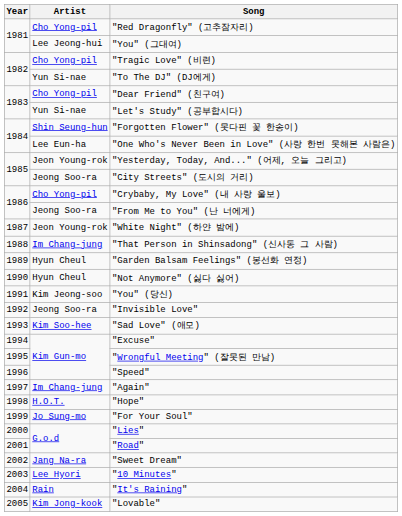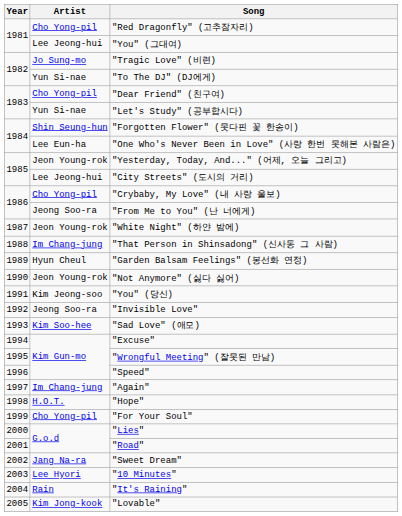 <table class="wikitable">
 <tr>
 <th>Year</th>
 <th>Artist</th>
 <th>Song</th>
 </tr>
 <tr>
 <td rowspan="2">1981</td>
 <td><a href='#'>Cho Yong-pil</a></td>
 <td>"Red Dragonfly" (고추잠자리)</td>
 </tr>
 <tr>
 <td>Lee Jeong-hui</td>
 <td>"You" (그대여)</td>
 </tr>
 <tr>
 <td rowspan="2">1982</td>
-<td><a href='#'>Cho Yong-pil</a></td>
+<td><a href='#'>Jo Sung-mo</a></td>
 <td>"Tragic Love" (비련)</td>
 </tr>
 <tr>
 <td>Yun Si-nae</td>
 <td>"To The DJ" (DJ에게)</td>
 </tr>
 <tr>
 <td rowspan="2">1983</td>
 <td><a href='#'>Cho Yong-pil</a></td>
 <td>"Dear Friend" (친구여)</td>
 </tr>
 <tr>
 <td>Yun Si-nae</td>
 <td>"Let's Study" (공부합시다)</td>
 </tr>
 <tr>
 <td rowspan="2">1984</td>
 <td><a href='#'>Shin Seung-hun</a></td>
 <td>"Forgotten Flower" (못다핀 꽃 한송이)</td>
 </tr>
 <tr>
 <td>Lee Eun-ha</td>
 <td>"One Who's Never Been in Love" (사랑 한번 못해본 사람은)</td>
 </tr>
 <tr>
 <td rowspan="2">1985</td>
 <td>Jeon Young-rok</td>
 <td>"Yesterday, Today, And..." (어제, 오늘 그리고)</td>
 </tr>
 <tr>
-<td>Jeong Soo-ra</td>
+<td>Lee Jeong-hui</td>
 <td>"City Streets" (도시의 거리)</td>
 </tr>
 <tr>
 <td rowspan="2">1986</td>
 <td><a href='#'>Cho Yong-pil</a></td>
 <td>"Crybaby, My Love" (내 사랑 울보)</td>
 </tr>
 <tr>
 <td>Jeong Soo-ra</td>
 <td>"From Me to You" (난 너에게)</td>
 </tr>
 <tr>
 <td>1987</td>
 <td>Jeon Young-rok</td>
 <td>"White Night" (하얀 밤에)</td>
 </tr>
 <tr>
 <td>1988</td>
 <td><a href='#'>Im Chang-jung</a></td>
 <td>"That Person in Shinsadong" (신사동 그 사람)</td>
 </tr>
 <tr>
 <td>1989</td>
 <td>Hyun Cheul</td>
 <td>"Garden Balsam Feelings" (봉선화 연정)</td>
 </tr>
 <tr>
 <td>1990</td>
-<td>Hyun Cheul</td>
+<td>Jeon Young-rok</td>
 <td>"Not Anymore" (싫다 싫어)</td>
 </tr>
 <tr>
 <td>1991</td>
 <td Kim Jung-soo>Kim Jeong-soo</td>
 <td>"You" (당신)</td>
 </tr>
 <tr>
 <td>1992</td>
 <td>Jeong Soo-ra</td>
 <td>"Invisible Love"</td>
 </tr>
 <tr>
 <td>1993</td>
 <td><a href='#'>Kim Soo-hee</a></td>
 <td>"Sad Love" (애모)</td>
 </tr>
 <tr>
 <td>1994</td>
 <td rowspan="3"><a href='#'>Kim Gun-mo</a></td>
 <td>"Excuse"</td>
 </tr>
 <tr>
 <td>1995</td>
 <td>"<a href='#'>Wrongful Meeting</a>" (잘못된 만남)</td>
 </tr>
 <tr>
 <td>1996</td>
 <td>"Speed"</td>
 </tr>
 <tr>
 <td>1997</td>
 <td><a href='#'>Im Chang-jung</a></td>
 <td>"Again"</td>
 </tr>
 <tr>
 <td>1998</td>
 <td><a href='#'>H.O.T.</a></td>
 <td>"Hope"</td>
 </tr>
 <tr>
 <td>1999</td>
-<td><a href='#'>Jo Sung-mo</a></td>
+<td><a href='#'>Cho Yong-pil</a></td>
 <td>"For Your Soul"</td>
 </tr>
 <tr>
 <td>2000</td>
 <td rowspan="2"><a href='#'>G.o.d</a></td>
 <td>"<a href='#'>Lies</a>"</td>
 </tr>
 <tr>
 <td>2001</td>
 <td>"<a href='#'>Road</a>"</td>
 </tr>
 <tr>
 <td>2002</td>
 <td><a href='#'>Jang Na-ra</a></td>
 <td>"Sweet Dream"</td>
 </tr>
 <tr>
 <td>2003</td>
 <td><a href='#'>Lee Hyori</a></td>
 <td>"<a href='#'>10 Minutes</a>"</td>
 </tr>
 <tr>
 <td>2004</td>
 <td><a href='#'>Rain</a></td>
 <td>"<a href='#'>It's Raining</a>"</td>
 </tr>
 <tr>
 <td>2005</td>
 <td><a href='#'>Kim Jong-kook</a></td>
 <td>"Lovable"</td>
 </tr>
 </table>
